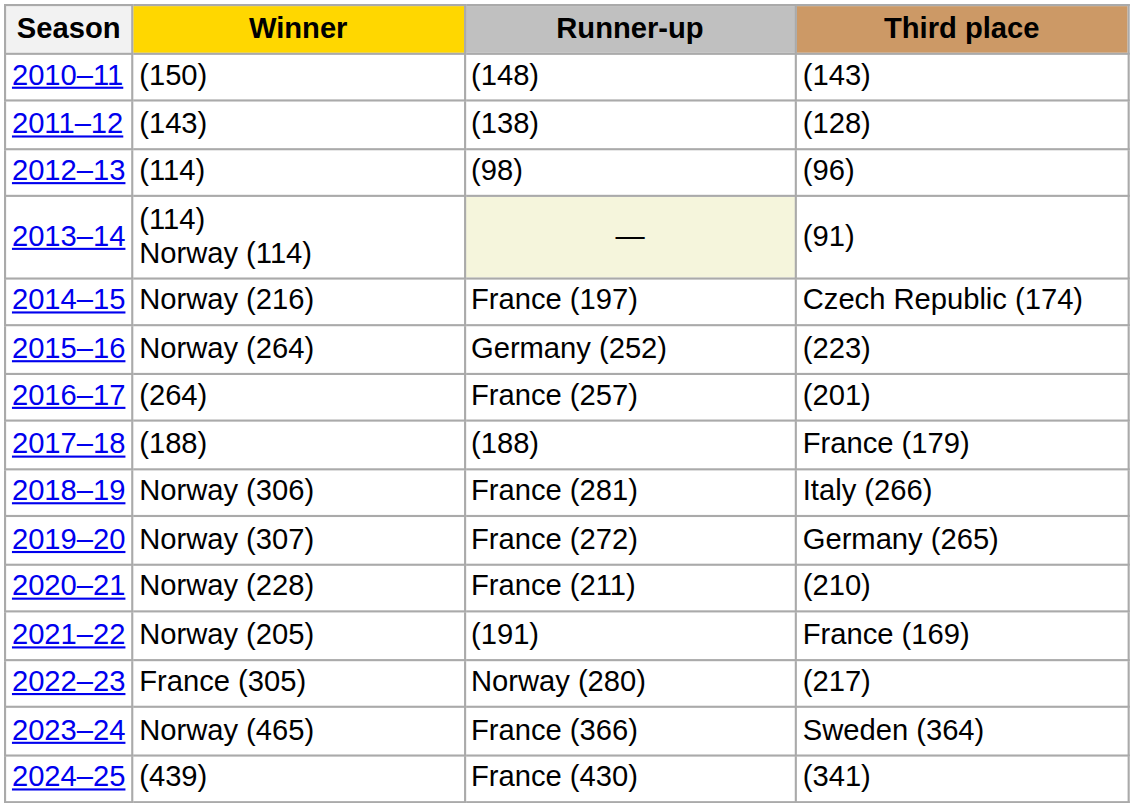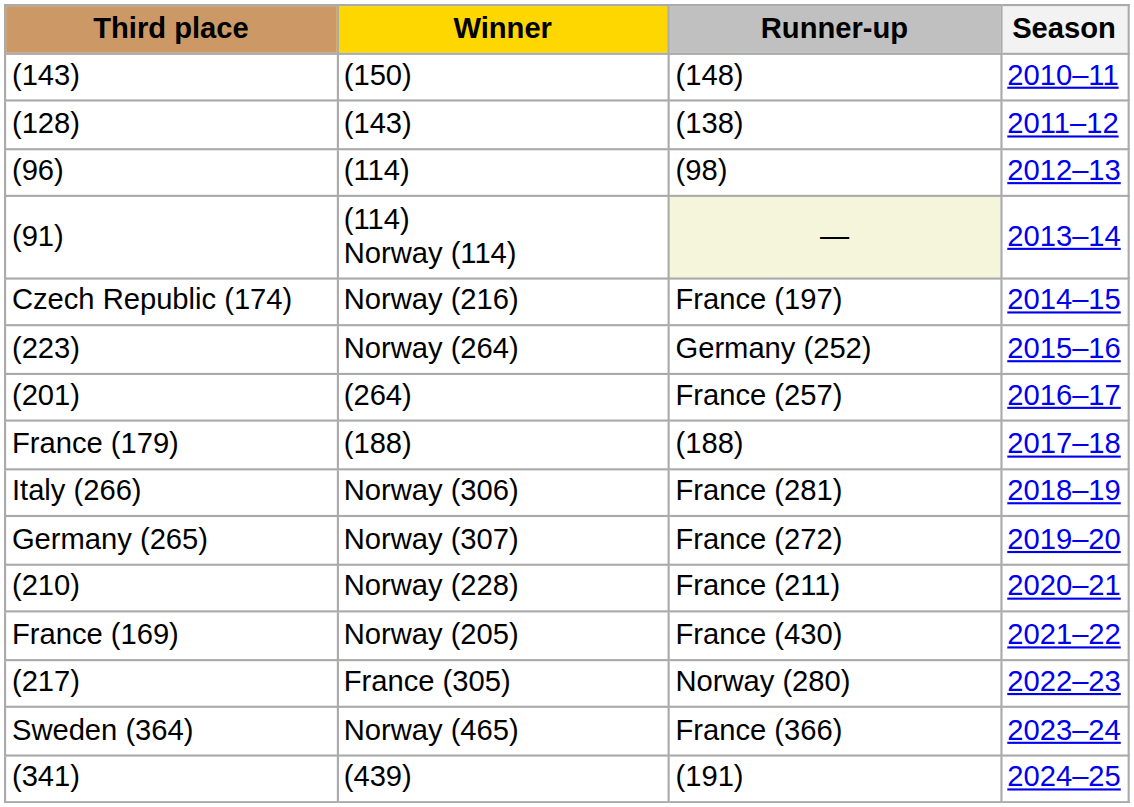 <table class="wikitable plainrowheaders" style="background:#fff; font-size:86%; line-height:16px; border:grey solid 1px; border-collapse:collapse;">
 <tr>
-<th>Season</th>
+<th scope="col" style="background:#c96; width:150px;">Third place</th>
 <th scope="col" style="background:gold; width:150px;">Winner</th>
 <th scope="col" style="background:silver; width:150px;">Runner-up</th>
-<th scope="col" style="background:#c96; width:150px;">Third place</th>
+<th>Season</th>
 </tr>
 <tr>
-<td><a href='#'>2010–11</a></td>
+<td> (143)</td>
 <td> (150)</td>
 <td> (148)</td>
-<td> (143)</td>
+<td><a href='#'>2010–11</a></td>
 </tr>
 <tr>
-<td><a href='#'>2011–12</a></td>
+<td> (128)</td>
 <td> (143)</td>
 <td> (138)</td>
-<td> (128)</td>
+<td><a href='#'>2011–12</a></td>
 </tr>
 <tr>
-<td><a href='#'>2012–13</a></td>
+<td> (96)</td>
 <td> (114)</td>
 <td> (98)</td>
-<td> (96)</td>
+<td><a href='#'>2012–13</a></td>
 </tr>
 <tr>
-<td><a href='#'>2013–14</a></td>
+<td> (91)</td>
 <td> (114)<br> Norway (114)</td>
 <td bgcolor="F5F5DC" align="center">—</td>
-<td> (91)</td>
+<td><a href='#'>2013–14</a></td>
 </tr>
 <tr>
-<td><a href='#'>2014–15</a></td>
+<td> Czech Republic (174)</td>
 <td> Norway (216)</td>
 <td> France (197)</td>
-<td> Czech Republic (174)</td>
+<td><a href='#'>2014–15</a></td>
 </tr>
 <tr>
-<td><a href='#'>2015–16</a></td>
+<td> (223)</td>
 <td> Norway (264)</td>
 <td> Germany (252)</td>
-<td> (223)</td>
+<td><a href='#'>2015–16</a></td>
 </tr>
 <tr>
-<td><a href='#'>2016–17</a></td>
+<td> (201)</td>
 <td> (264)</td>
 <td> France (257)</td>
-<td> (201)</td>
+<td><a href='#'>2016–17</a></td>
 </tr>
 <tr>
-<td><a href='#'>2017–18</a></td>
+<td> France (179)</td>
 <td> (188)</td>
 <td> (188)</td>
-<td> France (179)</td>
+<td><a href='#'>2017–18</a></td>
 </tr>
 <tr>
-<td><a href='#'>2018–19</a></td>
+<td> Italy (266)</td>
 <td> Norway (306)</td>
 <td> France (281)</td>
-<td> Italy (266)</td>
+<td><a href='#'>2018–19</a></td>
 </tr>
 <tr>
-<td><a href='#'>2019–20</a></td>
+<td> Germany (265)</td>
 <td> Norway (307)</td>
 <td> France (272)</td>
-<td> Germany (265)</td>
+<td><a href='#'>2019–20</a></td>
 </tr>
 <tr>
-<td><a href='#'>2020–21</a></td>
+<td> (210)</td>
 <td> Norway (228)</td>
 <td> France (211)</td>
-<td> (210)</td>
+<td><a href='#'>2020–21</a></td>
 </tr>
 <tr>
+<td> France (169)</td>
+<td> Norway (205)</td>
+<td> France (430)</td>
 <td><a href='#'>2021–22</a></td>
-<td> Norway (205)</td>
-<td> (191)</td>
-<td> France (169)</td>
 </tr>
 <tr>
-<td><a href='#'>2022–23</a></td>
+<td> (217)</td>
 <td> France (305)</td>
 <td> Norway (280)</td>
-<td> (217)</td>
+<td><a href='#'>2022–23</a></td>
 </tr>
 <tr>
-<td><a href='#'>2023–24</a></td>
+<td> Sweden (364)</td>
 <td> Norway (465)</td>
 <td> France (366)</td>
-<td> Sweden (364)</td>
+<td><a href='#'>2023–24</a></td>
 </tr>
 <tr>
+<td> (341)</td>
+<td> (439)</td>
+<td> (191)</td>
 <td><a href='#'>2024–25</a></td>
-<td> (439)</td>
-<td> France (430)</td>
-<td> (341)</td>
 </tr>
 </table>
